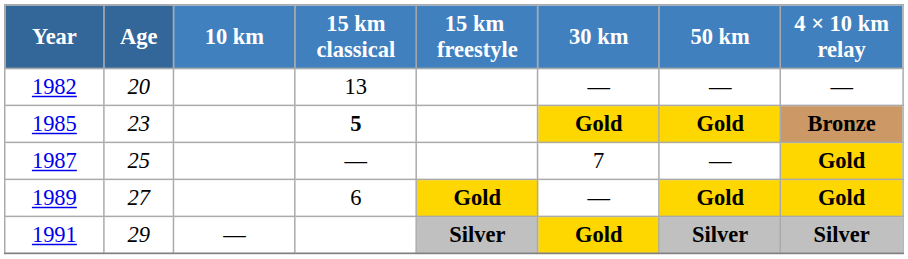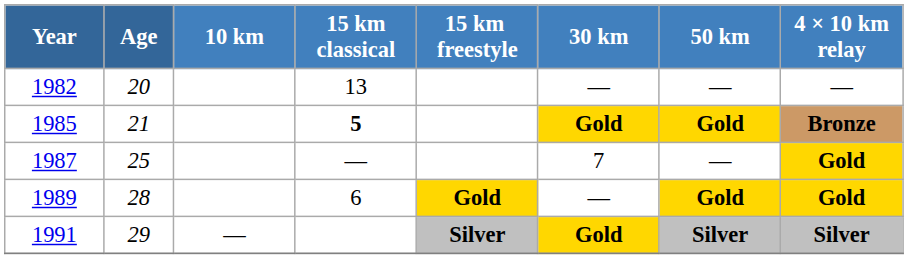 <table class="wikitable" style="font-size:95%; text-align:center; border:grey solid 1px; border-collapse:collapse; background:#ffffff;">
 <tr>
 <th style="background-color:#369; color:white; width:60px;"> Year </th>
 <th style="background-color:#369; color:white; width:40px;"> Age </th>
 <th style="background-color:#4180be; color:white; width:75px;"> 10 km </th>
 <th style="background-color:#4180be; color:white; width:75px;"> 15 km <br> classical </th>
 <th style="background-color:#4180be; color:white; width:75px;"> 15 km  <br> freestyle </th>
 <th style="background-color:#4180be; color:white; width:75px;"> 30 km </th>
 <th style="background-color:#4180be; color:white; width:75px;"> 50 km </th>
 <th style="background-color:#4180be; color:white; width:75px;"> 4 × 10 km <br> relay </th>
 </tr>
 <tr>
 <td><a href='#'>1982</a></td>
 <td><em>20</em></td>
 <td></td>
 <td>13</td>
 <td></td>
 <td>—</td>
 <td>—</td>
 <td>—</td>
 </tr>
 <tr>
 <td><a href='#'>1985</a></td>
-<td><em>23</em></td>
+<td><em>21</em></td>
 <td></td>
 <td><strong>5</strong></td>
 <td></td>
 <td style="background:gold;"><strong>Gold</strong></td>
 <td style="background:gold;"><strong>Gold</strong></td>
 <td bgcolor="cc9966"><strong>Bronze</strong></td>
 </tr>
 <tr>
 <td><a href='#'>1987</a></td>
 <td><em>25</em></td>
 <td></td>
 <td>—</td>
 <td></td>
 <td>7</td>
 <td>—</td>
 <td style="background:gold;"><strong>Gold</strong></td>
 </tr>
 <tr>
 <td><a href='#'>1989</a></td>
-<td><em>27</em></td>
+<td><em>28</em></td>
 <td></td>
 <td>6</td>
 <td style="background:gold;"><strong>Gold</strong></td>
 <td>—</td>
 <td style="background:gold;"><strong>Gold</strong></td>
 <td style="background:gold;"><strong>Gold</strong></td>
 </tr>
 <tr>
 <td><a href='#'>1991</a></td>
 <td><em>29</em></td>
 <td>—</td>
 <td></td>
 <td style="background:silver;"><strong>Silver</strong></td>
 <td style="background:gold;"><strong>Gold</strong></td>
 <td style="background:silver;"><strong>Silver</strong></td>
 <td style="background:silver;"><strong>Silver</strong></td>
 </tr>
 <tr>
 </tr>
 </table>
